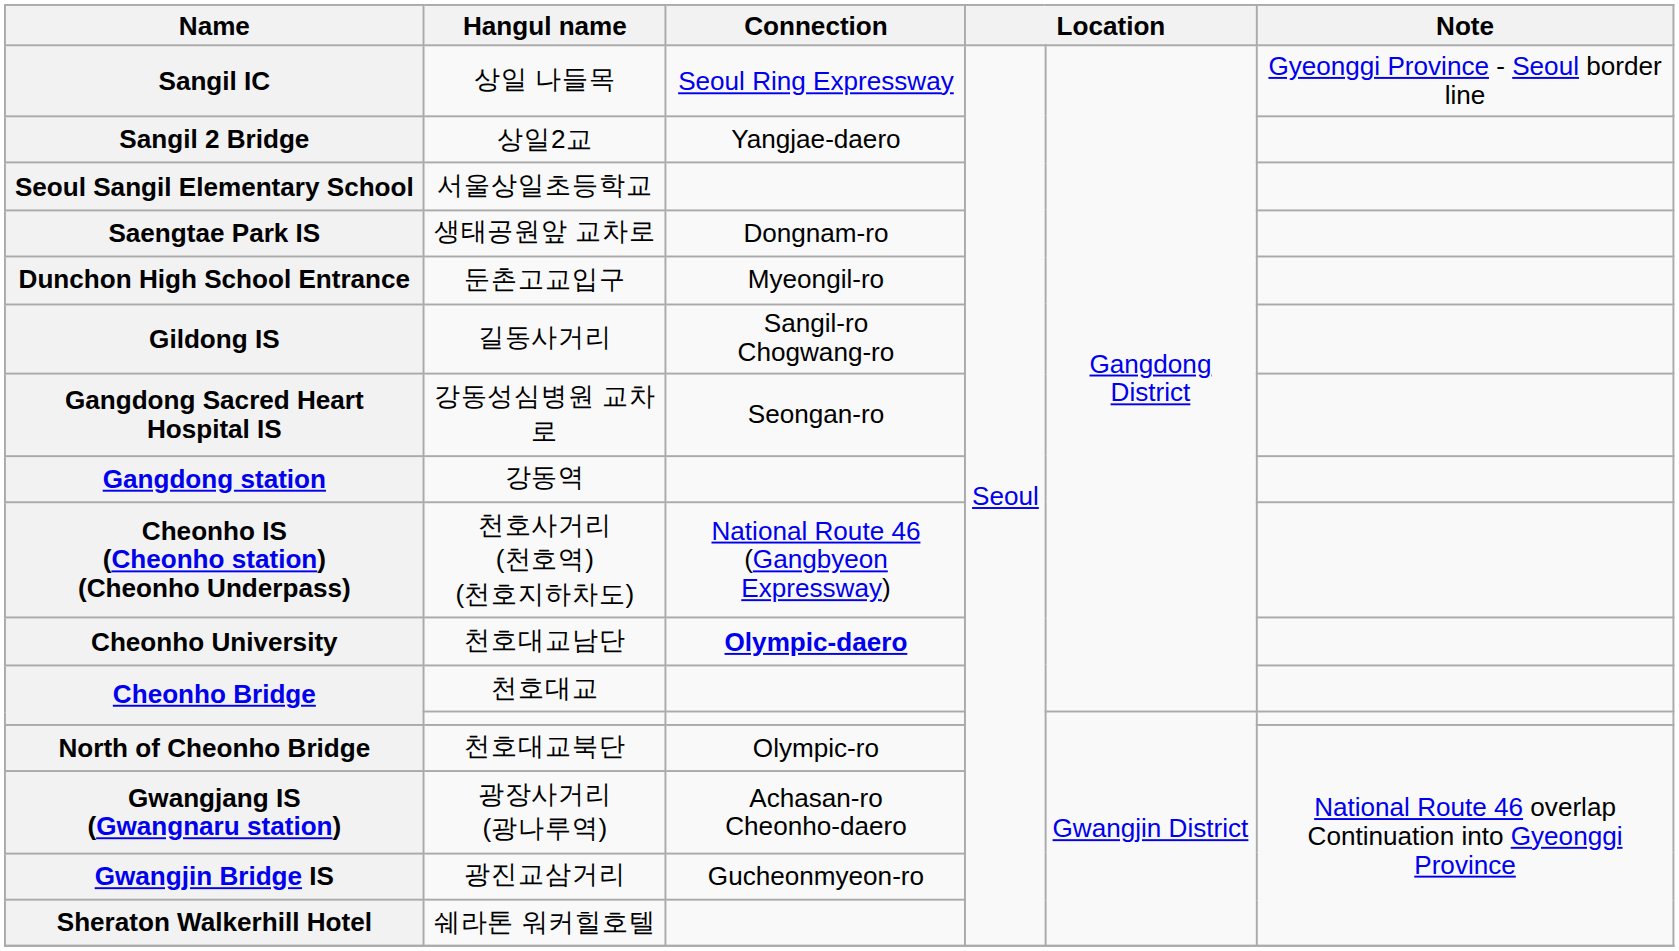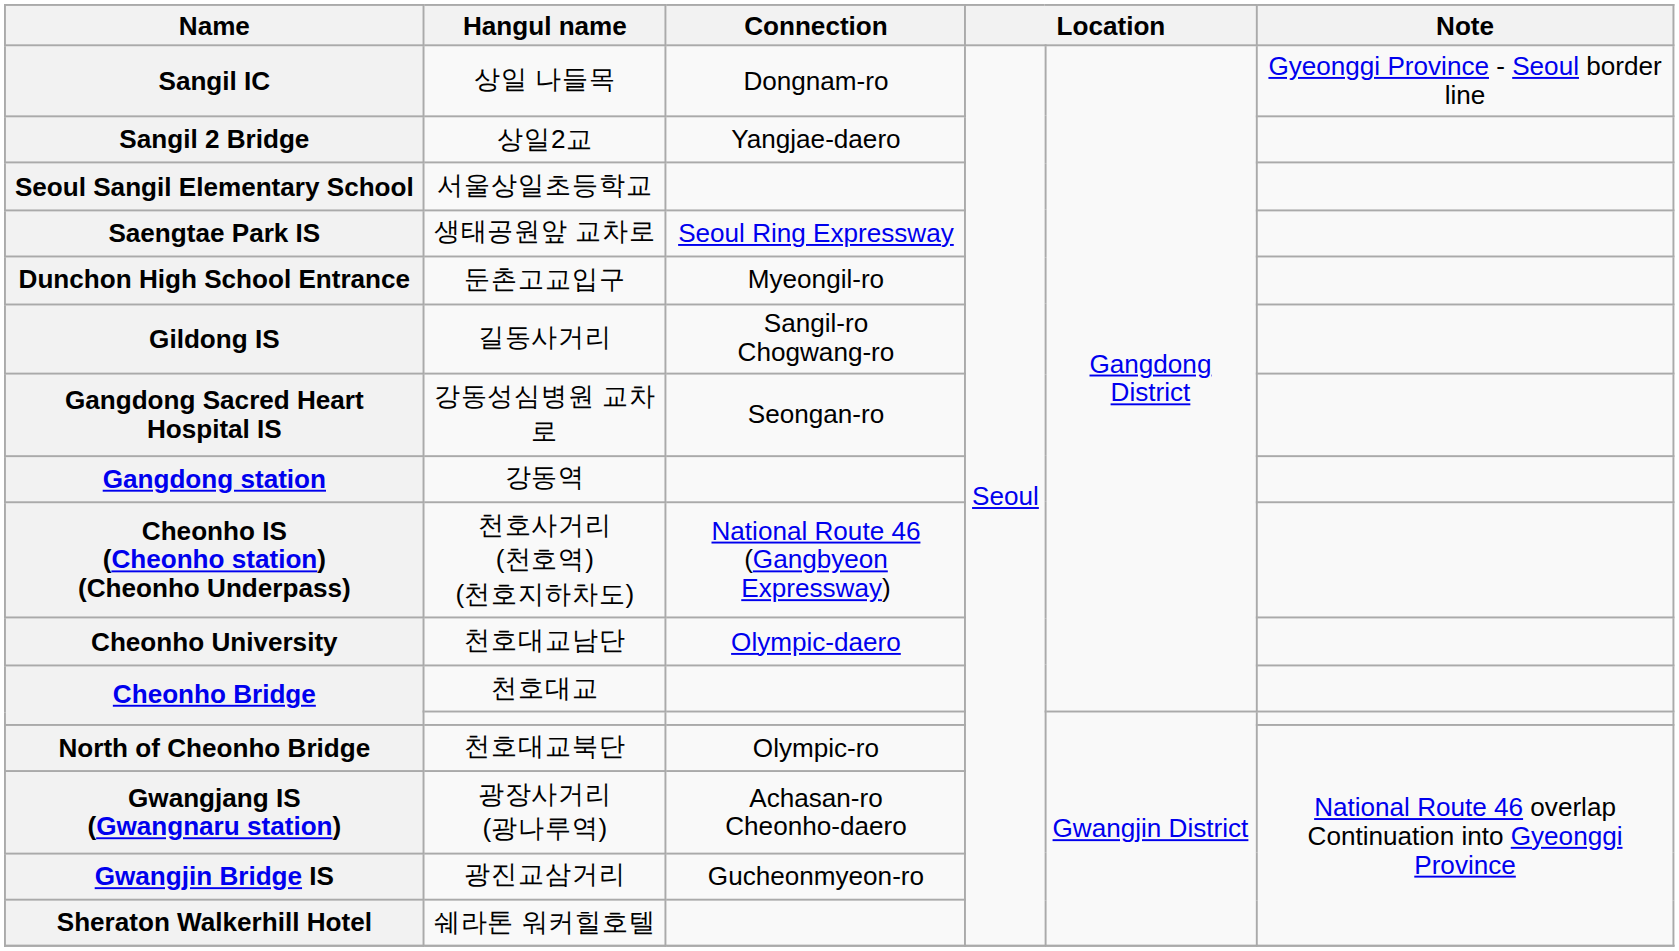 <table class="wikitable" style="font-size: 85%; text-align: center;">
 <tr>
 <th>Name </th>
 <th>Hangul name</th>
 <th>Connection</th>
 <th colspan="2">Location</th>
 <th>Note</th>
 </tr>
 <tr>
 <th>Sangil IC</th>
 <td>상일 나들목</td>
-<td><a href='#'>Seoul Ring Expressway</a></td>
+<td>Dongnam-ro</td>
 <td rowspan=16><a href='#'>Seoul</a></td>
 <td rowspan=11><a href='#'>Gangdong District</a></td>
 <td><a href='#'>Gyeonggi Province</a> - <a href='#'>Seoul</a> border line</td>
 </tr>
 <tr>
 <th>Sangil 2 Bridge</th>
 <td>상일2교</td>
 <td>Yangjae-daero</td>
 <td></td>
 </tr>
 <tr>
 <th>Seoul Sangil Elementary School</th>
 <td>서울상일초등학교</td>
 <td></td>
 <td></td>
 </tr>
 <tr>
 <th>Saengtae Park IS</th>
 <td>생태공원앞 교차로</td>
-<td>Dongnam-ro</td>
+<td><a href='#'>Seoul Ring Expressway</a></td>
 <td></td>
 </tr>
 <tr>
 <th>Dunchon High School Entrance</th>
 <td>둔촌고교입구</td>
 <td>Myeongil-ro</td>
 <td></td>
 </tr>
 <tr>
 <th>Gildong IS</th>
 <td>길동사거리</td>
 <td>Sangil-ro<br>Chogwang-ro</td>
 <td></td>
 </tr>
 <tr>
 <th>Gangdong Sacred Heart Hospital IS</th>
 <td>강동성심병원 교차로</td>
 <td>Seongan-ro</td>
 <td></td>
 </tr>
 <tr>
 <th><a href='#'>Gangdong station</a></th>
 <td>강동역</td>
 <td></td>
 <td></td>
 </tr>
 <tr>
 <th>Cheonho IS<br>(<a href='#'>Cheonho station</a>)<br>(Cheonho Underpass)</th>
 <td>천호사거리<br>(천호역)<br>(천호지하차도)</td>
 <td><a href='#'>National Route 46</a><br>(<a href='#'>Gangbyeon Expressway</a>)</td>
 <td></td>
 </tr>
 <tr>
 <th>Cheonho University</th>
 <td>천호대교남단</td>
-<td><strong><a href='#'>Olympic-daero</a></strong></td>
+<td><a href='#'>Olympic-daero</a></td>
 <td></td>
 </tr>
 <tr>
 <th rowspan=2><a href='#'>Cheonho Bridge</a></th>
 <td>천호대교</td>
 <td></td>
 <td></td>
 </tr>
 <tr>
 <td></td>
 <td></td>
 <td rowspan=5><a href='#'>Gwangjin District</a></td>
 <td></td>
 </tr>
 <tr>
 <th>North of Cheonho Bridge</th>
 <td>천호대교북단</td>
 <td>Olympic-ro</td>
 <td rowspan=4><a href='#'>National Route 46</a> overlap<br>Continuation into <a href='#'>Gyeonggi Province</a></td>
 </tr>
 <tr>
 <th>Gwangjang IS<br>(<a href='#'>Gwangnaru station</a>)</th>
 <td>광장사거리<br>(광나루역)</td>
 <td>Achasan-ro<br>Cheonho-daero</td>
 </tr>
 <tr>
 <th><a href='#'>Gwangjin Bridge</a> IS</th>
 <td>광진교삼거리</td>
 <td>Gucheonmyeon-ro</td>
 </tr>
 <tr>
 <th>Sheraton Walkerhill Hotel</th>
 <td>쉐라톤 워커힐호텔</td>
 <td></td>
 </tr>
 <tr>
 </tr>
 </table>
